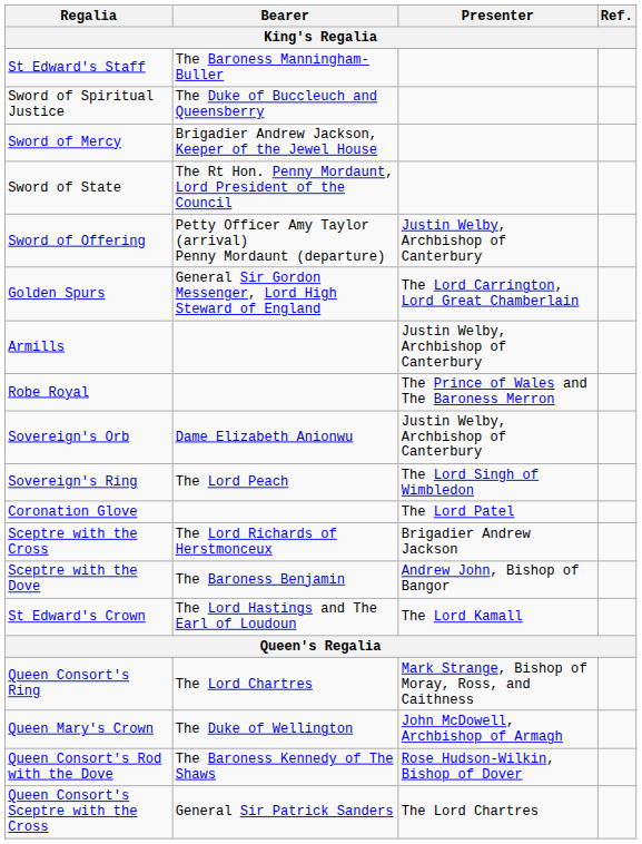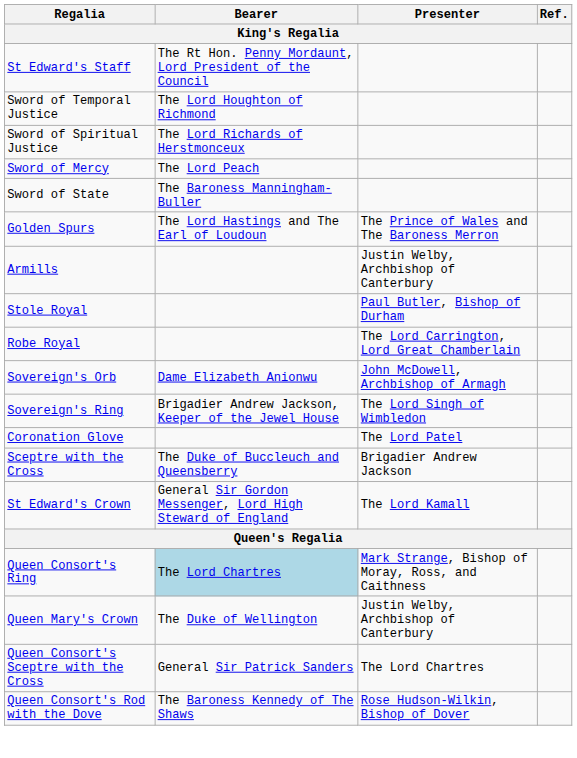 <table class="wikitable mw-collapsible mw-collapsed collapsible" style="width: auto; margin-left: 0; min-width: 312px;">
 <tr>
 <th scope="col">Regalia</th>
 <th scope="col">Bearer</th>
 <th scope="col">Presenter</th>
 <th scope="col">Ref.</th>
 </tr>
 <tr>
 <th colspan=4>King's Regalia</th>
 </tr>
 <tr>
 <td><a href='#'>St Edward's Staff</a></td>
+<td>The Rt Hon. <a href='#'>Penny Mordaunt</a>, <a href='#'>Lord President of the Council</a></td>
+<td></td>
+<td></td>
+</tr>
+<tr>
+<td>Sword of Temporal Justice</td>
+<td>The <a href='#'>Lord Houghton of Richmond</a></td>
+<td></td>
+<td></td>
+</tr>
+<tr>
+<td>Sword of Spiritual Justice</td>
+<td>The <a href='#'>Lord Richards of Herstmonceux</a></td>
+<td></td>
+<td></td>
+</tr>
+<tr>
+<td><a href='#'>Sword of Mercy</a></td>
+<td>The <a href='#'>Lord Peach</a></td>
+<td></td>
+<td></td>
+</tr>
+<tr>
+<td>Sword of State</td>
 <td>The <a href='#'>Baroness Manningham-Buller</a></td>
 <td></td>
 <td></td>
 </tr>
 <tr>
-<td>Sword of Spiritual Justice</td>
-<td>The <a href='#'>Duke of Buccleuch and Queensberry</a></td>
-<td></td>
-<td></td>
-</tr>
-<tr>
-<td><a href='#'>Sword of Mercy</a></td>
-<td>Brigadier Andrew Jackson, <a href='#'>Keeper of the Jewel House</a></td>
-<td></td>
-<td></td>
-</tr>
-<tr>
-<td>Sword of State</td>
-<td>The Rt Hon. <a href='#'>Penny Mordaunt</a>, <a href='#'>Lord President of the Council</a></td>
-<td></td>
-<td></td>
-</tr>
-<tr>
-<td><a href='#'>Sword of Offering</a></td>
-<td>Petty Officer Amy Taylor (arrival) <br>Penny Mordaunt (departure)</td>
-<td><a href='#'>Justin Welby</a>, Archbishop of Canterbury</td>
-<td></td>
-</tr>
-<tr>
 <td><a href='#'>Golden Spurs</a></td>
-<td>General <a href='#'>Sir Gordon Messenger</a>, <a href='#'>Lord High Steward of England</a></td>
-<td>The <a href='#'>Lord Carrington</a>, <a href='#'>Lord Great Chamberlain</a></td>
+<td>The <a href='#'>Lord Hastings</a> and The <a href='#'>Earl of Loudoun</a></td>
+<td>The <a href='#'>Prince of Wales</a> and The <a href='#'>Baroness Merron</a></td>
 <td></td>
 </tr>
 <tr>
 <td><a href='#'>Armills</a></td>
 <td></td>
 <td>Justin Welby, Archbishop of Canterbury</td>
 <td></td>
 </tr>
 <tr>
+<td><a href='#'>Stole Royal</a></td>
+<td></td>
+<td><a href='#'>Paul Butler</a>, <a href='#'>Bishop of Durham</a></td>
+<td></td>
+</tr>
+<tr>
 <td><a href='#'>Robe Royal</a></td>
 <td></td>
-<td>The <a href='#'>Prince of Wales</a> and The <a href='#'>Baroness Merron</a></td>
+<td>The <a href='#'>Lord Carrington</a>, <a href='#'>Lord Great Chamberlain</a></td>
 <td></td>
 </tr>
 <tr>
 <td><a href='#'>Sovereign's Orb</a></td>
 <td><a href='#'>Dame Elizabeth Anionwu</a></td>
-<td>Justin Welby, Archbishop of Canterbury</td>
+<td><a href='#'>John McDowell</a>, <a href='#'>Archbishop of Armagh</a></td>
 <td></td>
 </tr>
 <tr>
 <td><a href='#'>Sovereign's Ring</a></td>
-<td>The <a href='#'>Lord Peach</a></td>
+<td>Brigadier Andrew Jackson, <a href='#'>Keeper of the Jewel House</a></td>
 <td>The <a href='#'>Lord Singh of Wimbledon</a></td>
 <td></td>
 </tr>
 <tr>
 <td><a href='#'>Coronation Glove</a></td>
 <td></td>
 <td>The <a href='#'>Lord Patel</a></td>
 <td></td>
 </tr>
 <tr>
 <td><a href='#'>Sceptre with the Cross</a></td>
-<td>The <a href='#'>Lord Richards of Herstmonceux</a></td>
+<td>The <a href='#'>Duke of Buccleuch and Queensberry</a></td>
 <td>Brigadier Andrew Jackson</td>
 <td></td>
 </tr>
 <tr>
-<td><a href='#'>Sceptre with the Dove</a></td>
-<td>The <a href='#'>Baroness Benjamin</a></td>
-<td><a href='#'>Andrew John</a>, Bishop of Bangor</td>
-<td></td>
-</tr>
-<tr>
 <td><a href='#'>St Edward's Crown</a></td>
-<td>The <a href='#'>Lord Hastings</a> and The <a href='#'>Earl of Loudoun</a></td>
+<td>General <a href='#'>Sir Gordon Messenger</a>, <a href='#'>Lord High Steward of England</a></td>
 <td>The <a href='#'>Lord Kamall</a></td>
 <td></td>
 </tr>
 <tr>
 <th colspan=4>Queen's Regalia</th>
 </tr>
 <tr>
 <td><a href='#'>Queen Consort's Ring</a></td>
-<td>The <a href='#'>Lord Chartres</a></td>
+<td style="background: lightblue;">The <a href='#'>Lord Chartres</a></td>
 <td><a href='#'>Mark Strange</a>, Bishop of Moray, Ross, and Caithness</td>
 <td></td>
 </tr>
 <tr>
 <td><a href='#'>Queen Mary's Crown</a></td>
 <td>The <a href='#'>Duke of Wellington</a></td>
-<td><a href='#'>John McDowell</a>, <a href='#'>Archbishop of Armagh</a></td>
+<td>Justin Welby, Archbishop of Canterbury</td>
+<td></td>
+</tr>
+<tr>
+<td><a href='#'>Queen Consort's Sceptre with the Cross</a></td>
+<td>General <a href='#'>Sir Patrick Sanders</a></td>
+<td>The Lord Chartres</td>
 <td></td>
 </tr>
 <tr>
 <td><a href='#'>Queen Consort's Rod with the Dove</a></td>
 <td>The <a href='#'>Baroness Kennedy of The Shaws</a></td>
 <td><a href='#'>Rose Hudson-Wilkin</a>, <a href='#'>Bishop of Dover</a></td>
 <td></td>
 </tr>
-<tr>
-<td><a href='#'>Queen Consort's Sceptre with the Cross</a></td>
-<td>General <a href='#'>Sir Patrick Sanders</a></td>
-<td>The Lord Chartres</td>
-<td></td>
-</tr>
 </table>
